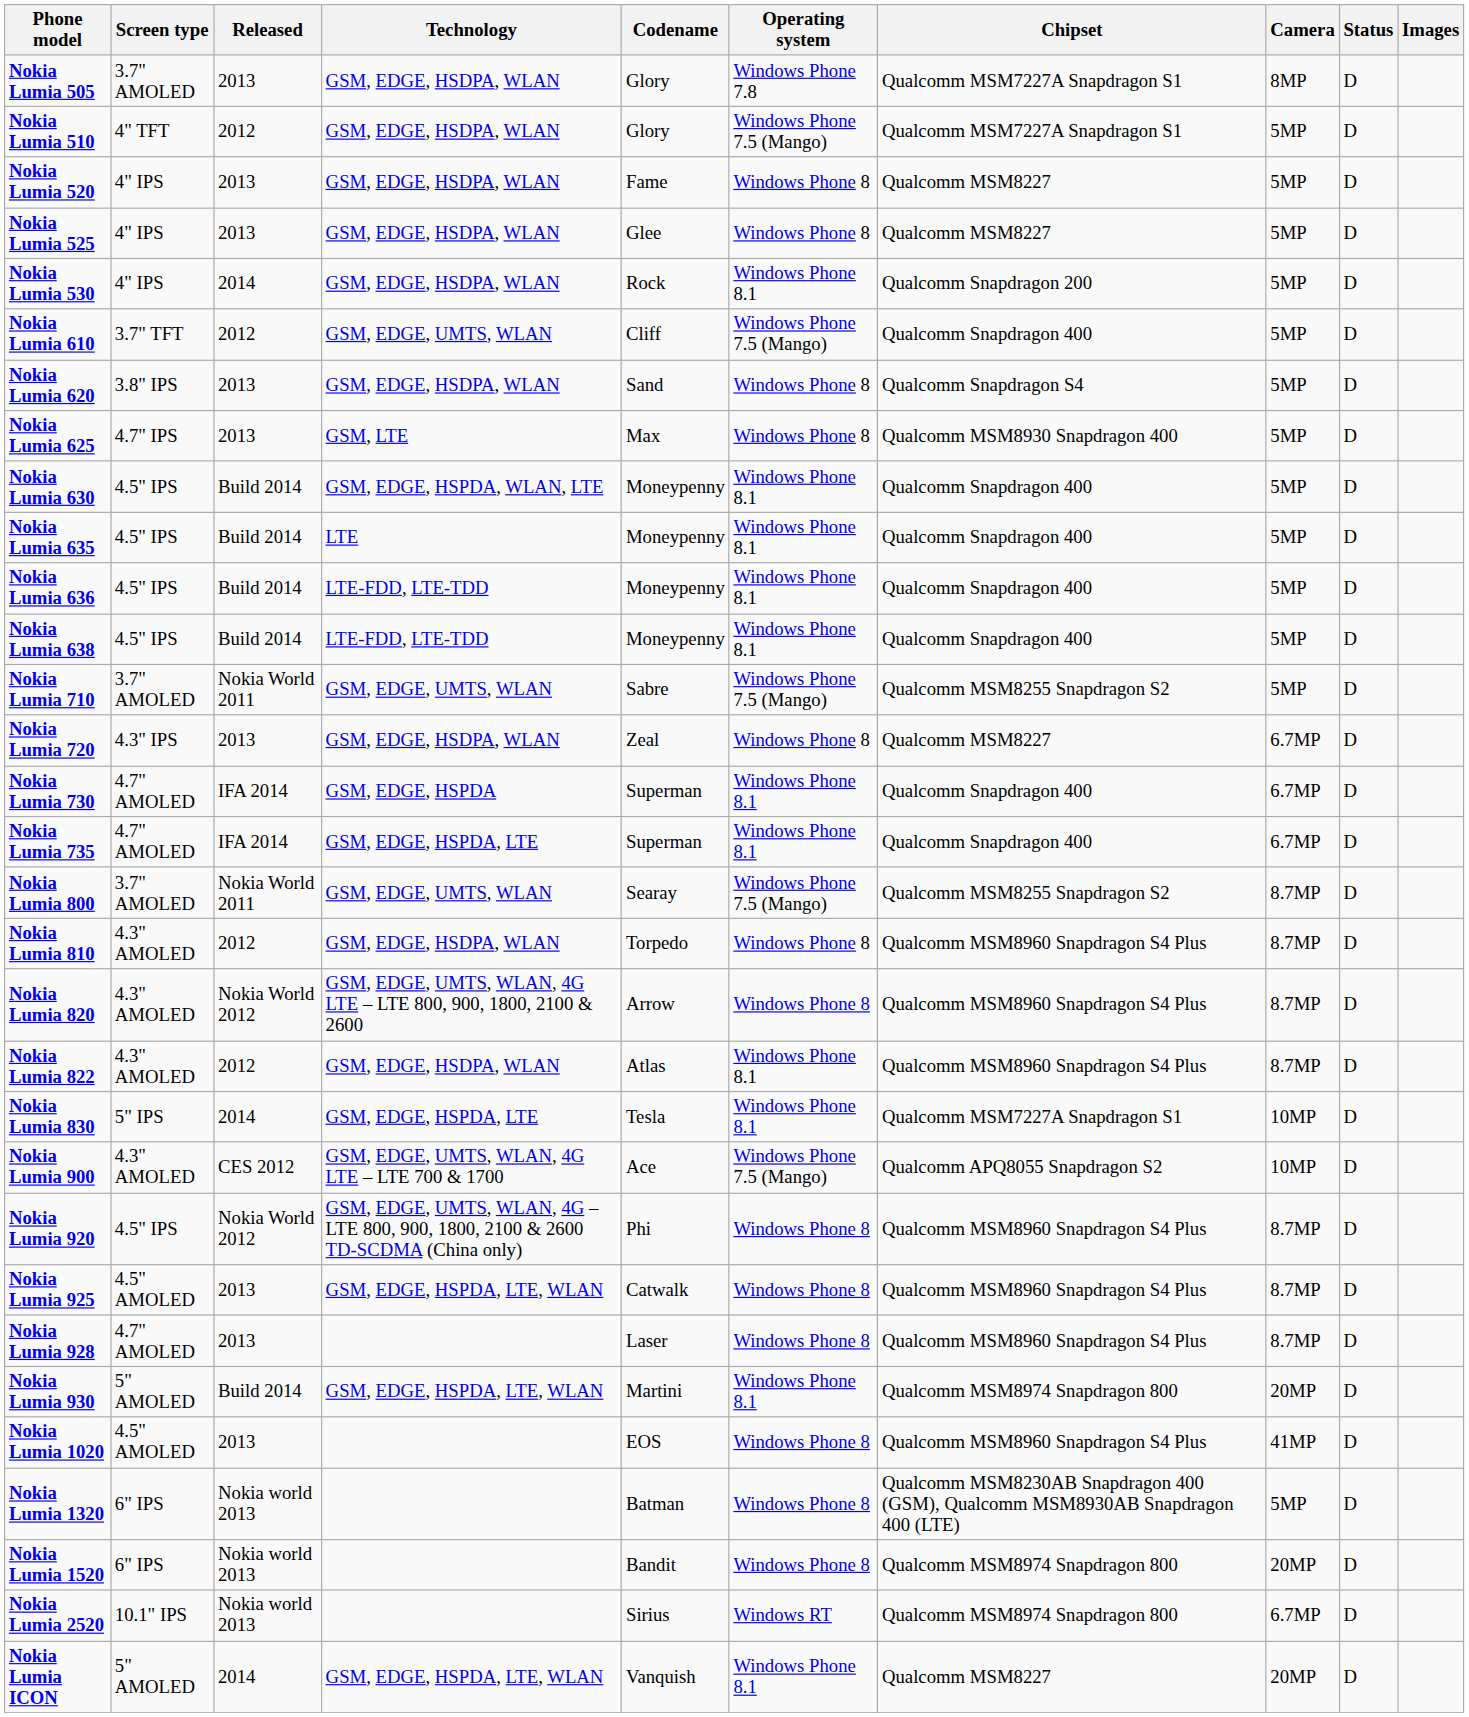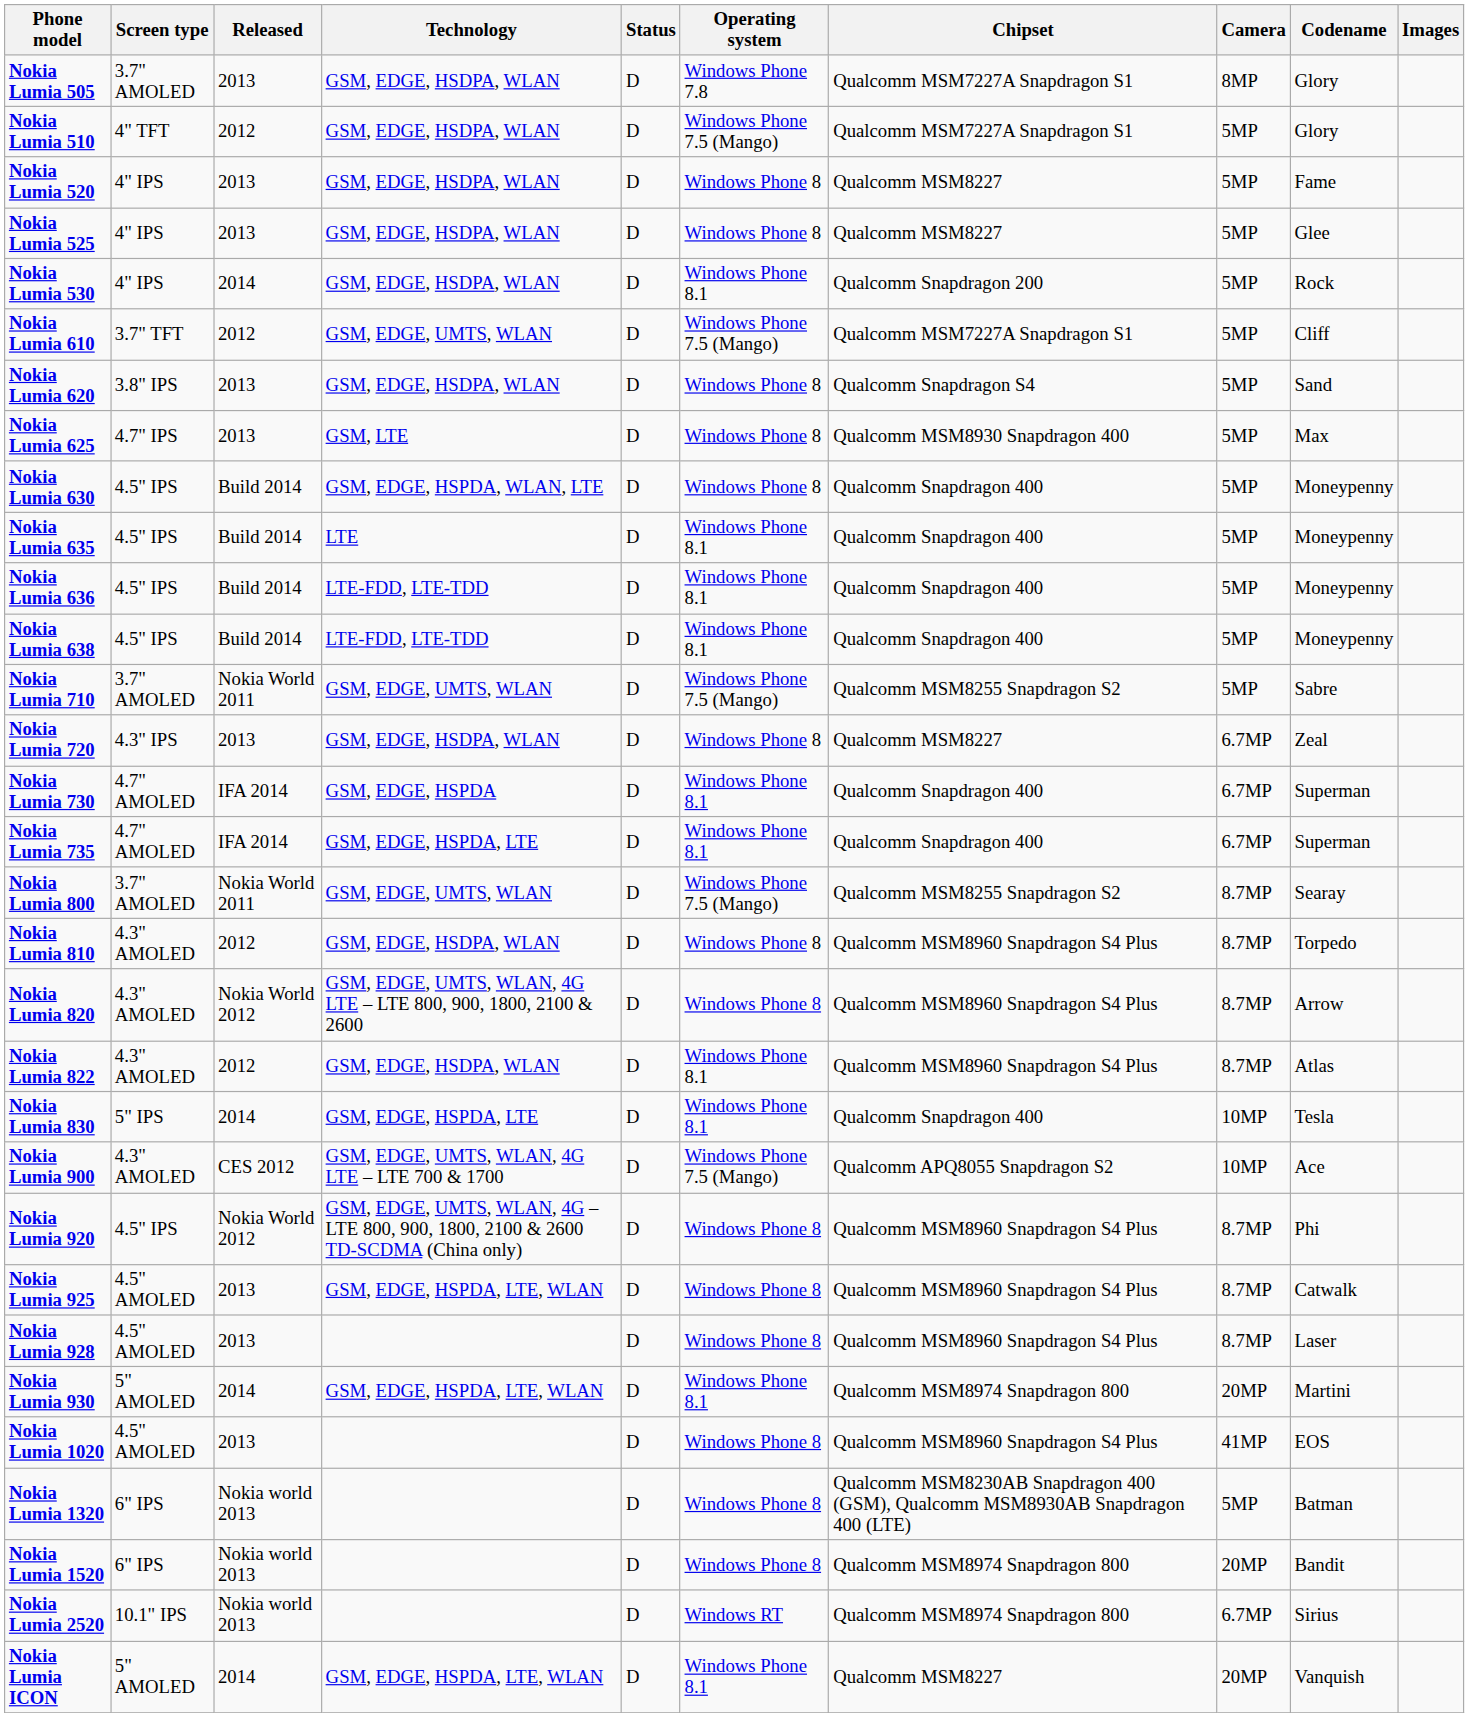 <table class="wikitable sortable">
 <tr>
 <th>Phone model</th>
 <th>Screen type</th>
 <th>Released</th>
 <th>Technology</th>
-<th>Codename</th>
+<th>Status</th>
 <th>Operating system</th>
 <th>Chipset</th>
 <th>Camera</th>
-<th>Status</th>
+<th>Codename</th>
 <th>Images</th>
 </tr>
 <tr>
 <td><strong><a href='#'>Nokia Lumia 505</a></strong></td>
 <td>3.7" AMOLED</td>
 <td>2013</td>
 <td><a href='#'>GSM</a>, <a href='#'>EDGE</a>, <a href='#'>HSDPA</a>, <a href='#'>WLAN</a></td>
-<td>Glory</td>
+<td>D</td>
 <td><a href='#'>Windows Phone</a> 7.8</td>
 <td>Qualcomm MSM7227A Snapdragon S1</td>
 <td>8MP</td>
-<td>D</td>
+<td>Glory</td>
 <td></td>
 </tr>
 <tr>
 <td><strong><a href='#'>Nokia Lumia 510</a></strong></td>
 <td>4" TFT</td>
 <td>2012</td>
 <td><a href='#'>GSM</a>, <a href='#'>EDGE</a>, <a href='#'>HSDPA</a>, <a href='#'>WLAN</a></td>
-<td>Glory</td>
+<td>D</td>
 <td><a href='#'>Windows Phone</a> 7.5 (Mango)</td>
 <td>Qualcomm MSM7227A Snapdragon S1</td>
 <td>5MP</td>
-<td>D</td>
+<td>Glory</td>
 <td></td>
 </tr>
 <tr>
 <td><strong><a href='#'>Nokia Lumia 520</a></strong></td>
 <td>4" IPS</td>
 <td>2013</td>
 <td><a href='#'>GSM</a>, <a href='#'>EDGE</a>, <a href='#'>HSDPA</a>, <a href='#'>WLAN</a></td>
-<td>Fame</td>
+<td>D</td>
 <td><a href='#'>Windows Phone</a> 8</td>
 <td>Qualcomm MSM8227</td>
 <td>5MP</td>
-<td>D</td>
+<td>Fame</td>
 <td></td>
 </tr>
 <tr>
 <td><strong><a href='#'>Nokia Lumia 525</a></strong></td>
 <td>4" IPS</td>
 <td>2013</td>
 <td><a href='#'>GSM</a>, <a href='#'>EDGE</a>, <a href='#'>HSDPA</a>, <a href='#'>WLAN</a></td>
-<td>Glee</td>
+<td>D</td>
 <td><a href='#'>Windows Phone</a> 8</td>
 <td>Qualcomm MSM8227</td>
 <td>5MP</td>
-<td>D</td>
+<td>Glee</td>
 <td></td>
 </tr>
 <tr>
 <td><strong><a href='#'>Nokia Lumia 530</a></strong></td>
 <td>4" IPS</td>
 <td>2014</td>
 <td><a href='#'>GSM</a>, <a href='#'>EDGE</a>, <a href='#'>HSDPA</a>, <a href='#'>WLAN</a></td>
-<td>Rock</td>
+<td>D</td>
 <td><a href='#'>Windows Phone</a> 8.1</td>
 <td>Qualcomm Snapdragon 200</td>
 <td>5MP</td>
-<td>D</td>
+<td>Rock</td>
 <td></td>
 </tr>
 <tr>
 <td><strong><a href='#'>Nokia Lumia 610</a></strong></td>
 <td>3.7" TFT</td>
 <td>2012</td>
 <td><a href='#'>GSM</a>, <a href='#'>EDGE</a>, <a href='#'>UMTS</a>, <a href='#'>WLAN</a></td>
+<td>D</td>
+<td><a href='#'>Windows Phone</a> 7.5 (Mango)</td>
+<td>Qualcomm MSM7227A Snapdragon S1</td>
+<td>5MP</td>
 <td>Cliff</td>
-<td><a href='#'>Windows Phone</a> 7.5 (Mango)</td>
-<td>Qualcomm Snapdragon 400</td>
-<td>5MP</td>
-<td>D</td>
 <td></td>
 </tr>
 <tr>
 <td><strong><a href='#'>Nokia Lumia 620</a></strong></td>
 <td>3.8" IPS</td>
 <td>2013</td>
 <td><a href='#'>GSM</a>, <a href='#'>EDGE</a>, <a href='#'>HSDPA</a>, <a href='#'>WLAN</a></td>
-<td>Sand</td>
+<td>D</td>
 <td><a href='#'>Windows Phone</a> 8</td>
 <td>Qualcomm Snapdragon S4</td>
 <td>5MP</td>
-<td>D</td>
+<td>Sand</td>
 <td></td>
 </tr>
 <tr>
 <td><strong><a href='#'>Nokia Lumia 625</a></strong></td>
 <td>4.7" IPS</td>
 <td>2013</td>
 <td><a href='#'>GSM</a>, <a href='#'>LTE</a></td>
-<td>Max</td>
+<td>D</td>
 <td><a href='#'>Windows Phone</a> 8</td>
 <td>Qualcomm MSM8930 Snapdragon 400</td>
 <td>5MP</td>
-<td>D</td>
+<td>Max</td>
 <td></td>
 </tr>
 <tr>
 <td><strong><a href='#'>Nokia Lumia 630</a></strong></td>
 <td>4.5" IPS</td>
 <td>Build 2014</td>
 <td><a href='#'>GSM</a>, <a href='#'>EDGE</a>, <a href='#'>HSPDA</a>, <a href='#'>WLAN</a>, <a href='#'>LTE</a></td>
-<td>Moneypenny</td>
-<td><a href='#'>Windows Phone</a> 8.1</td>
+<td>D</td>
+<td><a href='#'>Windows Phone</a> 8</td>
 <td>Qualcomm Snapdragon 400</td>
 <td>5MP</td>
-<td>D</td>
+<td>Moneypenny</td>
 <td></td>
 </tr>
 <tr>
 <td><strong><a href='#'>Nokia Lumia 635</a></strong></td>
 <td>4.5" IPS</td>
 <td>Build 2014</td>
 <td><a href='#'>LTE</a></td>
-<td>Moneypenny</td>
+<td>D</td>
 <td><a href='#'>Windows Phone</a> 8.1</td>
 <td>Qualcomm Snapdragon 400</td>
 <td>5MP</td>
-<td>D</td>
+<td>Moneypenny</td>
 <td></td>
 </tr>
 <tr>
 <td><strong><a href='#'>Nokia Lumia 636</a></strong></td>
 <td>4.5" IPS</td>
 <td>Build 2014</td>
 <td><a href='#'>LTE-FDD</a>, <a href='#'>LTE-TDD</a></td>
-<td>Moneypenny</td>
+<td>D</td>
 <td><a href='#'>Windows Phone</a> 8.1</td>
 <td>Qualcomm Snapdragon 400</td>
 <td>5MP</td>
-<td>D</td>
+<td>Moneypenny</td>
 <td></td>
 </tr>
 <tr>
 <td><strong><a href='#'>Nokia Lumia 638</a></strong></td>
 <td>4.5" IPS</td>
 <td>Build 2014</td>
 <td><a href='#'>LTE-FDD</a>, <a href='#'>LTE-TDD</a></td>
-<td>Moneypenny</td>
+<td>D</td>
 <td><a href='#'>Windows Phone</a> 8.1</td>
 <td>Qualcomm Snapdragon 400</td>
 <td>5MP</td>
-<td>D</td>
+<td>Moneypenny</td>
 <td></td>
 </tr>
 <tr>
 <td><strong><a href='#'>Nokia Lumia 710</a></strong></td>
 <td>3.7" AMOLED</td>
 <td>Nokia World 2011</td>
 <td><a href='#'>GSM</a>, <a href='#'>EDGE</a>, <a href='#'>UMTS</a>, <a href='#'>WLAN</a></td>
-<td>Sabre</td>
+<td>D</td>
 <td><a href='#'>Windows Phone</a> 7.5 (Mango)</td>
 <td>Qualcomm MSM8255 Snapdragon S2</td>
 <td>5MP</td>
-<td>D</td>
+<td>Sabre</td>
 <td></td>
 </tr>
 <tr>
 <td><strong><a href='#'>Nokia Lumia 720</a></strong></td>
 <td>4.3" IPS</td>
 <td>2013</td>
 <td><a href='#'>GSM</a>, <a href='#'>EDGE</a>, <a href='#'>HSDPA</a>, <a href='#'>WLAN</a></td>
-<td>Zeal</td>
+<td>D</td>
 <td><a href='#'>Windows Phone</a> 8</td>
 <td>Qualcomm MSM8227</td>
 <td>6.7MP</td>
-<td>D</td>
+<td>Zeal</td>
 <td></td>
 </tr>
 <tr>
 <td><strong><a href='#'>Nokia Lumia 730</a></strong></td>
 <td>4.7" AMOLED</td>
 <td>IFA 2014</td>
 <td><a href='#'>GSM</a>, <a href='#'>EDGE</a>, <a href='#'>HSPDA</a></td>
-<td>Superman</td>
+<td>D</td>
 <td><a href='#'>Windows Phone 8.1</a></td>
 <td>Qualcomm Snapdragon 400</td>
 <td>6.7MP</td>
-<td>D</td>
+<td>Superman</td>
 <td></td>
 </tr>
 <tr>
 <td><strong><a href='#'>Nokia Lumia 735</a></strong></td>
 <td>4.7" AMOLED</td>
 <td>IFA 2014</td>
 <td><a href='#'>GSM</a>, <a href='#'>EDGE</a>, <a href='#'>HSPDA</a>, <a href='#'>LTE</a></td>
-<td>Superman</td>
+<td>D</td>
 <td><a href='#'>Windows Phone 8.1</a></td>
 <td>Qualcomm Snapdragon 400</td>
 <td>6.7MP</td>
-<td>D</td>
+<td>Superman</td>
 <td></td>
 </tr>
 <tr>
 <td><strong><a href='#'>Nokia Lumia 800</a></strong></td>
 <td>3.7" AMOLED</td>
 <td>Nokia World 2011</td>
 <td><a href='#'>GSM</a>, <a href='#'>EDGE</a>, <a href='#'>UMTS</a>, <a href='#'>WLAN</a></td>
-<td>Searay</td>
+<td>D</td>
 <td><a href='#'>Windows Phone</a> 7.5 (Mango)</td>
 <td>Qualcomm MSM8255 Snapdragon S2</td>
 <td>8.7MP</td>
-<td>D</td>
+<td>Searay</td>
 <td></td>
 </tr>
 <tr>
 <td><strong><a href='#'>Nokia Lumia 810</a></strong></td>
 <td>4.3" AMOLED</td>
 <td>2012</td>
 <td><a href='#'>GSM</a>, <a href='#'>EDGE</a>, <a href='#'>HSDPA</a>, <a href='#'>WLAN</a></td>
-<td>Torpedo</td>
+<td>D</td>
 <td><a href='#'>Windows Phone</a> 8</td>
 <td>Qualcomm MSM8960 Snapdragon S4 Plus</td>
 <td>8.7MP</td>
-<td>D</td>
+<td>Torpedo</td>
 <td></td>
 </tr>
 <tr>
 <td><strong><a href='#'>Nokia Lumia 820</a></strong></td>
 <td>4.3" AMOLED</td>
 <td>Nokia World 2012</td>
 <td><a href='#'>GSM</a>, <a href='#'>EDGE</a>, <a href='#'>UMTS</a>, <a href='#'>WLAN</a>, <a href='#'>4G LTE</a> – LTE 800, 900, 1800, 2100 & 2600</td>
-<td>Arrow</td>
+<td>D</td>
 <td><a href='#'>Windows Phone 8</a></td>
 <td>Qualcomm MSM8960 Snapdragon S4 Plus</td>
 <td>8.7MP</td>
-<td>D</td>
+<td>Arrow</td>
 <td></td>
 </tr>
 <tr>
 <td><strong><a href='#'>Nokia Lumia 822</a></strong></td>
 <td>4.3" AMOLED</td>
 <td>2012</td>
 <td><a href='#'>GSM</a>, <a href='#'>EDGE</a>, <a href='#'>HSDPA</a>, <a href='#'>WLAN</a></td>
-<td>Atlas</td>
+<td>D</td>
 <td><a href='#'>Windows Phone</a> 8.1</td>
 <td>Qualcomm MSM8960 Snapdragon S4 Plus</td>
 <td>8.7MP</td>
-<td>D</td>
+<td>Atlas</td>
 <td></td>
 </tr>
 <tr>
 <td><strong><a href='#'>Nokia Lumia 830</a></strong></td>
 <td>5" IPS</td>
 <td>2014</td>
 <td><a href='#'>GSM</a>, <a href='#'>EDGE</a>, <a href='#'>HSPDA</a>, <a href='#'>LTE</a></td>
+<td>D</td>
+<td><a href='#'>Windows Phone 8.1</a></td>
+<td>Qualcomm Snapdragon 400</td>
+<td>10MP</td>
 <td>Tesla</td>
-<td><a href='#'>Windows Phone 8.1</a></td>
-<td>Qualcomm MSM7227A Snapdragon S1</td>
-<td>10MP</td>
-<td>D</td>
 <td></td>
 </tr>
 <tr>
 <td><strong><a href='#'>Nokia Lumia 900</a></strong></td>
 <td>4.3" AMOLED</td>
 <td>CES 2012</td>
 <td><a href='#'>GSM</a>, <a href='#'>EDGE</a>, <a href='#'>UMTS</a>, <a href='#'>WLAN</a>, <a href='#'>4G LTE</a> – LTE 700 & 1700</td>
-<td>Ace</td>
+<td>D</td>
 <td><a href='#'>Windows Phone</a> 7.5 (Mango)</td>
 <td>Qualcomm APQ8055 Snapdragon S2</td>
 <td>10MP</td>
-<td>D</td>
+<td>Ace</td>
 <td></td>
 </tr>
 <tr>
 <td><strong><a href='#'>Nokia Lumia 920</a></strong></td>
 <td>4.5" IPS</td>
 <td>Nokia World 2012</td>
 <td><a href='#'>GSM</a>, <a href='#'>EDGE</a>, <a href='#'>UMTS</a>, <a href='#'>WLAN</a>, <a href='#'>4G</a> – LTE 800, 900, 1800, 2100 & 2600<br><a href='#'>TD-SCDMA</a> (China only)</td>
-<td>Phi</td>
+<td>D</td>
 <td><a href='#'>Windows Phone 8</a></td>
 <td>Qualcomm MSM8960 Snapdragon S4 Plus</td>
 <td>8.7MP</td>
-<td>D</td>
+<td>Phi</td>
 <td></td>
 </tr>
 <tr>
 <td><strong><a href='#'>Nokia Lumia 925</a></strong></td>
 <td>4.5" AMOLED</td>
 <td>2013</td>
 <td><a href='#'>GSM</a>, <a href='#'>EDGE</a>, <a href='#'>HSPDA</a>, <a href='#'>LTE</a>, <a href='#'>WLAN</a></td>
-<td>Catwalk</td>
+<td>D</td>
 <td><a href='#'>Windows Phone 8</a></td>
 <td>Qualcomm MSM8960 Snapdragon S4 Plus</td>
 <td>8.7MP</td>
-<td>D</td>
+<td>Catwalk</td>
 <td></td>
 </tr>
 <tr>
 <td><strong><a href='#'>Nokia Lumia 928</a></strong></td>
-<td>4.7" AMOLED</td>
+<td>4.5" AMOLED</td>
 <td>2013</td>
 <td></td>
-<td>Laser</td>
+<td>D</td>
 <td><a href='#'>Windows Phone 8</a></td>
 <td>Qualcomm MSM8960 Snapdragon S4 Plus</td>
 <td>8.7MP</td>
-<td>D</td>
+<td>Laser</td>
 <td></td>
 </tr>
 <tr>
 <td><strong><a href='#'>Nokia Lumia 930</a></strong></td>
 <td>5" AMOLED</td>
-<td>Build 2014</td>
+<td>2014</td>
 <td><a href='#'>GSM</a>, <a href='#'>EDGE</a>, <a href='#'>HSPDA</a>, <a href='#'>LTE</a>, <a href='#'>WLAN</a></td>
-<td>Martini</td>
+<td>D</td>
 <td><a href='#'>Windows Phone 8.1</a></td>
 <td>Qualcomm MSM8974 Snapdragon 800</td>
 <td>20MP</td>
-<td>D</td>
+<td>Martini</td>
 <td></td>
 </tr>
 <tr>
 <td><strong><a href='#'>Nokia Lumia 1020</a></strong></td>
 <td>4.5" AMOLED</td>
 <td>2013</td>
 <td></td>
-<td>EOS</td>
+<td>D</td>
 <td><a href='#'>Windows Phone 8</a></td>
 <td>Qualcomm MSM8960 Snapdragon S4 Plus</td>
 <td>41MP</td>
-<td>D</td>
+<td>EOS</td>
 <td></td>
 </tr>
 <tr>
 <td><strong><a href='#'>Nokia Lumia 1320</a></strong></td>
 <td>6" IPS</td>
 <td>Nokia world 2013</td>
 <td></td>
-<td>Batman</td>
+<td>D</td>
 <td><a href='#'>Windows Phone 8</a></td>
 <td>Qualcomm MSM8230AB Snapdragon 400 (GSM), Qualcomm MSM8930AB Snapdragon 400 (LTE)</td>
 <td>5MP</td>
-<td>D</td>
+<td>Batman</td>
 <td></td>
 </tr>
 <tr>
 <td><strong><a href='#'>Nokia Lumia 1520</a></strong></td>
 <td>6" IPS</td>
 <td>Nokia world 2013</td>
 <td></td>
-<td>Bandit</td>
+<td>D</td>
 <td><a href='#'>Windows Phone 8</a></td>
 <td>Qualcomm MSM8974 Snapdragon 800</td>
 <td>20MP</td>
-<td>D</td>
+<td>Bandit</td>
 <td></td>
 </tr>
 <tr>
 <td><strong><a href='#'>Nokia Lumia 2520</a></strong></td>
 <td>10.1" IPS</td>
 <td>Nokia world 2013</td>
 <td></td>
-<td>Sirius</td>
+<td>D</td>
 <td><a href='#'>Windows RT</a></td>
 <td>Qualcomm MSM8974 Snapdragon 800</td>
 <td>6.7MP</td>
-<td>D</td>
+<td>Sirius</td>
 <td></td>
 </tr>
 <tr>
 <td><strong><a href='#'>Nokia Lumia ICON</a></strong></td>
 <td>5" AMOLED</td>
 <td>2014</td>
 <td><a href='#'>GSM</a>, <a href='#'>EDGE</a>, <a href='#'>HSPDA</a>, <a href='#'>LTE</a>, <a href='#'>WLAN</a></td>
-<td>Vanquish</td>
+<td>D</td>
 <td><a href='#'>Windows Phone 8.1</a></td>
 <td>Qualcomm MSM8227</td>
 <td>20MP</td>
-<td>D</td>
+<td>Vanquish</td>
 <td></td>
 </tr>
 </table>
